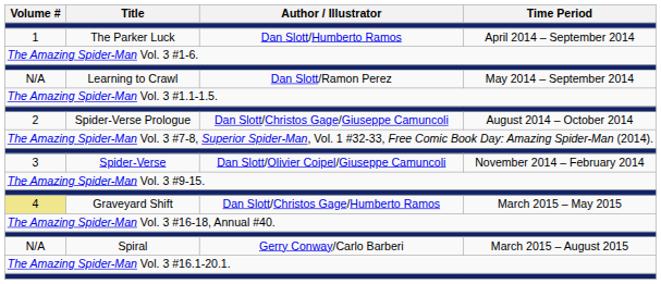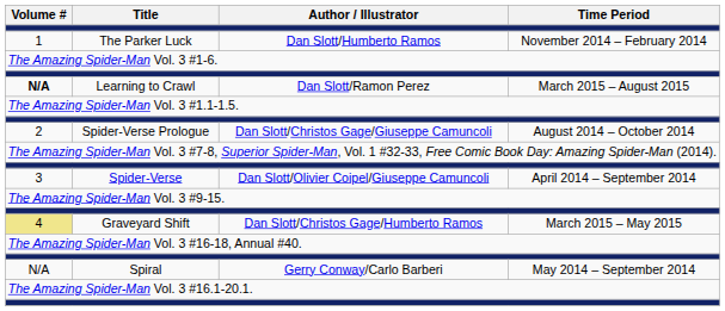 <table class="wikitable">
 <tr>
 <th>Volume #</th>
 <th>Title</th>
 <th>Author / Illustrator</th>
 <th>Time Period</th>
 </tr>
 <tr>
 <td colspan="6" bgcolor="#112266"></td>
 </tr>
 <tr>
 <td align="center">1</td>
 <td align="center">The Parker Luck</td>
 <td align="center"><a href='#'>Dan Slott</a>/<a href='#'>Humberto Ramos</a></td>
-<td align="center">April 2014 – September 2014</td>
+<td align="center">November 2014 – February 2014</td>
 </tr>
 <tr>
 <td colspan="6"><em><a href='#'>The Amazing Spider-Man</a></em> Vol. 3 #1-6.</td>
 </tr>
 <tr>
 <td colspan="6" bgcolor="#112266"></td>
 </tr>
 <tr>
-<td align="center">N/A</td>
+<td align="center"><strong>N/A</strong></td>
 <td align="center">Learning to Crawl</td>
 <td align="center"><a href='#'>Dan Slott</a>/Ramon Perez</td>
-<td align="center">May 2014 – September 2014</td>
+<td align="center">March 2015 – August 2015</td>
 </tr>
 <tr>
 <td colspan="6"><em><a href='#'>The Amazing Spider-Man</a></em> Vol. 3 #1.1-1.5.</td>
 </tr>
 <tr>
 <td colspan="6" bgcolor="#112266"></td>
 </tr>
 <tr>
 <td align="center">2</td>
 <td align="center">Spider-Verse Prologue</td>
 <td align="center"><a href='#'>Dan Slott</a>/<a href='#'>Christos Gage</a>/<a href='#'>Giuseppe Camuncoli</a></td>
 <td align="center">August 2014 – October 2014</td>
 </tr>
 <tr>
 <td colspan="6"><em><a href='#'>The Amazing Spider-Man</a></em> Vol. 3 #7-8, <em><a href='#'>Superior Spider-Man</a></em>, Vol. 1 #32-33, <em>Free Comic Book Day: Amazing Spider-Man</em> (2014).</td>
 </tr>
 <tr>
 <td colspan="6" bgcolor="#112266"></td>
 </tr>
 <tr>
 <td align="center">3</td>
 <td align="center"><a href='#'>Spider-Verse</a></td>
 <td align="center"><a href='#'>Dan Slott</a>/<a href='#'>Olivier Coipel</a>/<a href='#'>Giuseppe Camuncoli</a></td>
-<td align="center">November 2014 – February 2014</td>
+<td align="center">April 2014 – September 2014</td>
 </tr>
 <tr>
 <td colspan="6"><em><a href='#'>The Amazing Spider-Man</a></em> Vol. 3 #9-15.</td>
 </tr>
 <tr>
 <td colspan="6" bgcolor="#112266"></td>
 </tr>
 <tr>
 <td align="center" style="background: khaki;">4</td>
 <td align="center">Graveyard Shift</td>
 <td align="center"><a href='#'>Dan Slott</a>/<a href='#'>Christos Gage</a>/<a href='#'>Humberto Ramos</a></td>
 <td align="center">March 2015 – May 2015</td>
 </tr>
 <tr>
 <td colspan="6"><em><a href='#'>The Amazing Spider-Man</a></em> Vol. 3 #16-18, Annual #40.</td>
 </tr>
 <tr>
 <td colspan="6" bgcolor="#112266"></td>
 </tr>
 <tr>
 <td align="center">N/A</td>
 <td align="center">Spiral</td>
 <td align="center"><a href='#'>Gerry Conway</a>/Carlo Barberi</td>
-<td align="center">March 2015 – August 2015</td>
+<td align="center">May 2014 – September 2014</td>
 </tr>
 <tr>
 <td colspan="6"><em><a href='#'>The Amazing Spider-Man</a></em> Vol. 3 #16.1-20.1.</td>
 </tr>
 <tr>
 <td colspan="6" bgcolor="#112266"></td>
 </tr>
 <tr>
 </tr>
 </table>
